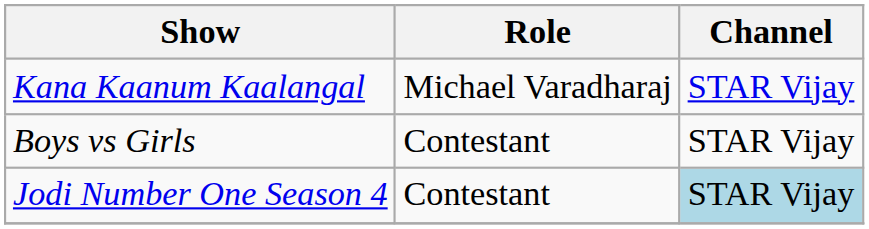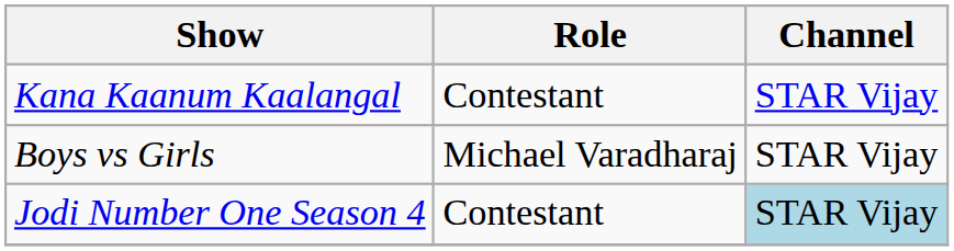 <table class="wikitable sortable" class="wikitable">
 <tr style="background:#ccc; text-align:center;">
 <th>Show</th>
 <th>Role</th>
 <th>Channel</th>
 </tr>
 <tr>
 <td><em><a href='#'>Kana Kaanum Kaalangal</a></em></td>
-<td>Michael Varadharaj</td>
+<td>Contestant</td>
 <td><a href='#'>STAR Vijay</a></td>
 </tr>
 <tr>
 <td><em>Boys vs Girls</em></td>
-<td>Contestant</td>
+<td>Michael Varadharaj</td>
 <td>STAR Vijay</td>
 </tr>
 <tr>
 <td><em><a href='#'>Jodi Number One Season 4</a></em></td>
 <td>Contestant</td>
 <td style="background: lightblue;">STAR Vijay</td>
 </tr>
 <tr>
 </tr>
 </table>
